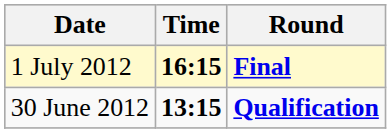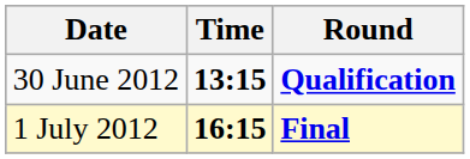 <table class="wikitable">
 <tr>
 <th>Date</th>
 <th>Time</th>
 <th>Round</th>
 </tr>
+<tr>
+<td>30 June 2012</td>
+<td><strong>13:15</strong></td>
+<td><strong><a href='#'>Qualification</a></strong></td>
+</tr>
 <tr style=background:lemonchiffon>
 <td>1 July 2012</td>
 <td><strong>16:15</strong></td>
 <td><strong><a href='#'>Final</a></strong></td>
 </tr>
-<tr>
-<td>30 June 2012</td>
-<td><strong>13:15</strong></td>
-<td><strong><a href='#'>Qualification</a></strong></td>
-</tr>
 </table>
